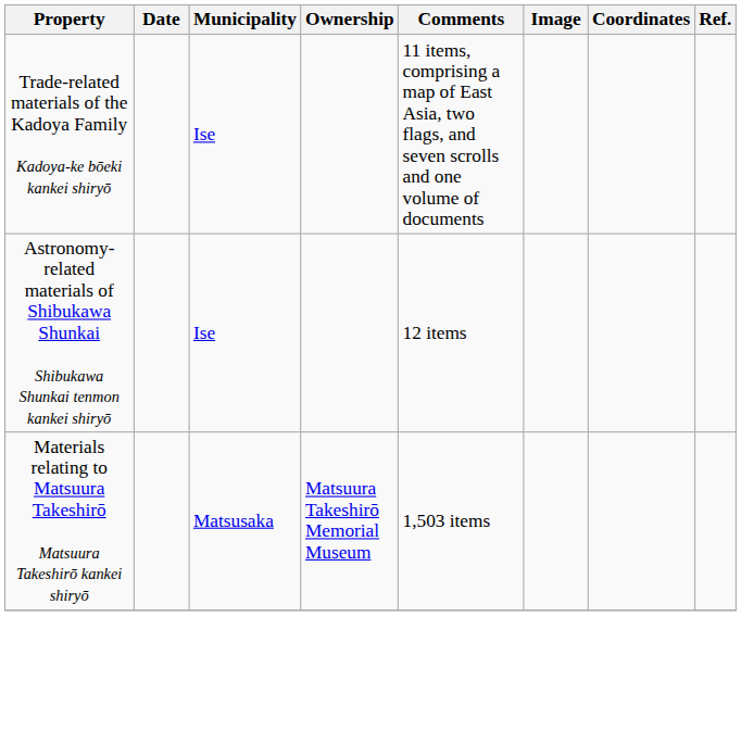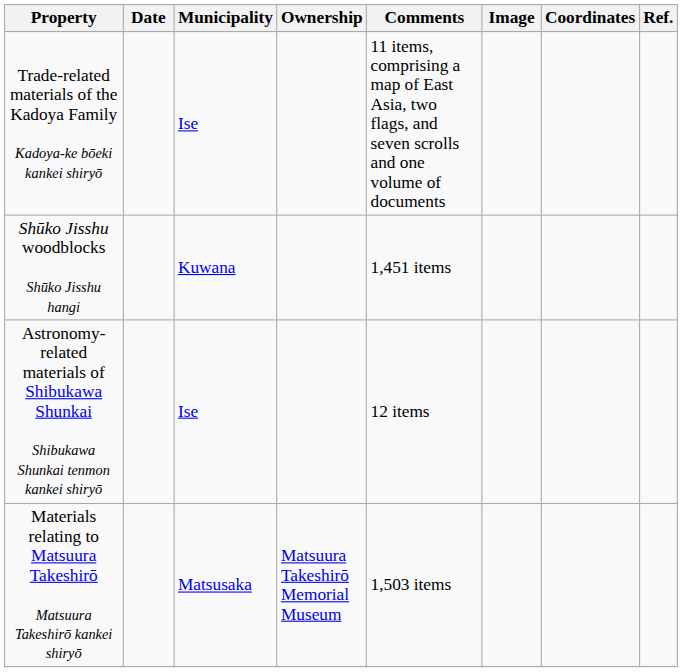 <table class="wikitable sortable"  style="width:100%;">
 <tr>
 <th width="25%" align="left">Property</th>
 <th width="10%" align="left" data-sort-type="number">Date</th>
 <th width="10%" align="left">Municipality</th>
 <th width="10%" align="left">Ownership</th>
 <th width="25%" align="left" class="unsortable">Comments</th>
 <th width="10%" align="left" class="unsortable">Image</th>
 <th width="5%" align="left" class="unsortable">Coordinates</th>
 <th width="5%" align="left" class="unsortable">Ref.</th>
 </tr>
 <tr>
 <td align="center">Trade-related materials of the Kadoya Family<br><br><small><em>Kadoya-ke bōeki kankei shiryō</em></small></td>
 <td></td>
 <td><a href='#'>Ise</a></td>
 <td></td>
 <td>11 items, comprising a map of East Asia, two flags, and seven scrolls and one volume of documents</td>
+<td></td>
+<td></td>
+<td></td>
+</tr>
+<tr>
+<td align="center"><em>Shūko Jisshu</em> woodblocks<br><br><small><em>Shūko Jisshu hangi</em></small></td>
+<td></td>
+<td><a href='#'>Kuwana</a></td>
+<td></td>
+<td>1,451 items</td>
 <td></td>
 <td></td>
 <td></td>
 </tr>
 <tr>
 <td align="center">Astronomy-related materials of <a href='#'>Shibukawa Shunkai</a><br><br><small><em>Shibukawa Shunkai tenmon kankei shiryō</em></small></td>
 <td></td>
 <td><a href='#'>Ise</a></td>
 <td></td>
 <td>12 items</td>
 <td></td>
 <td></td>
 <td></td>
 </tr>
 <tr>
 <td align="center">Materials relating to <a href='#'>Matsuura Takeshirō</a><br><br><small><em>Matsuura Takeshirō kankei shiryō</em></small></td>
 <td></td>
 <td><a href='#'>Matsusaka</a></td>
 <td><a href='#'>Matsuura Takeshirō Memorial Museum</a></td>
 <td>1,503 items</td>
 <td></td>
 <td></td>
 <td></td>
 </tr>
 <tr>
 </tr>
 </table>
